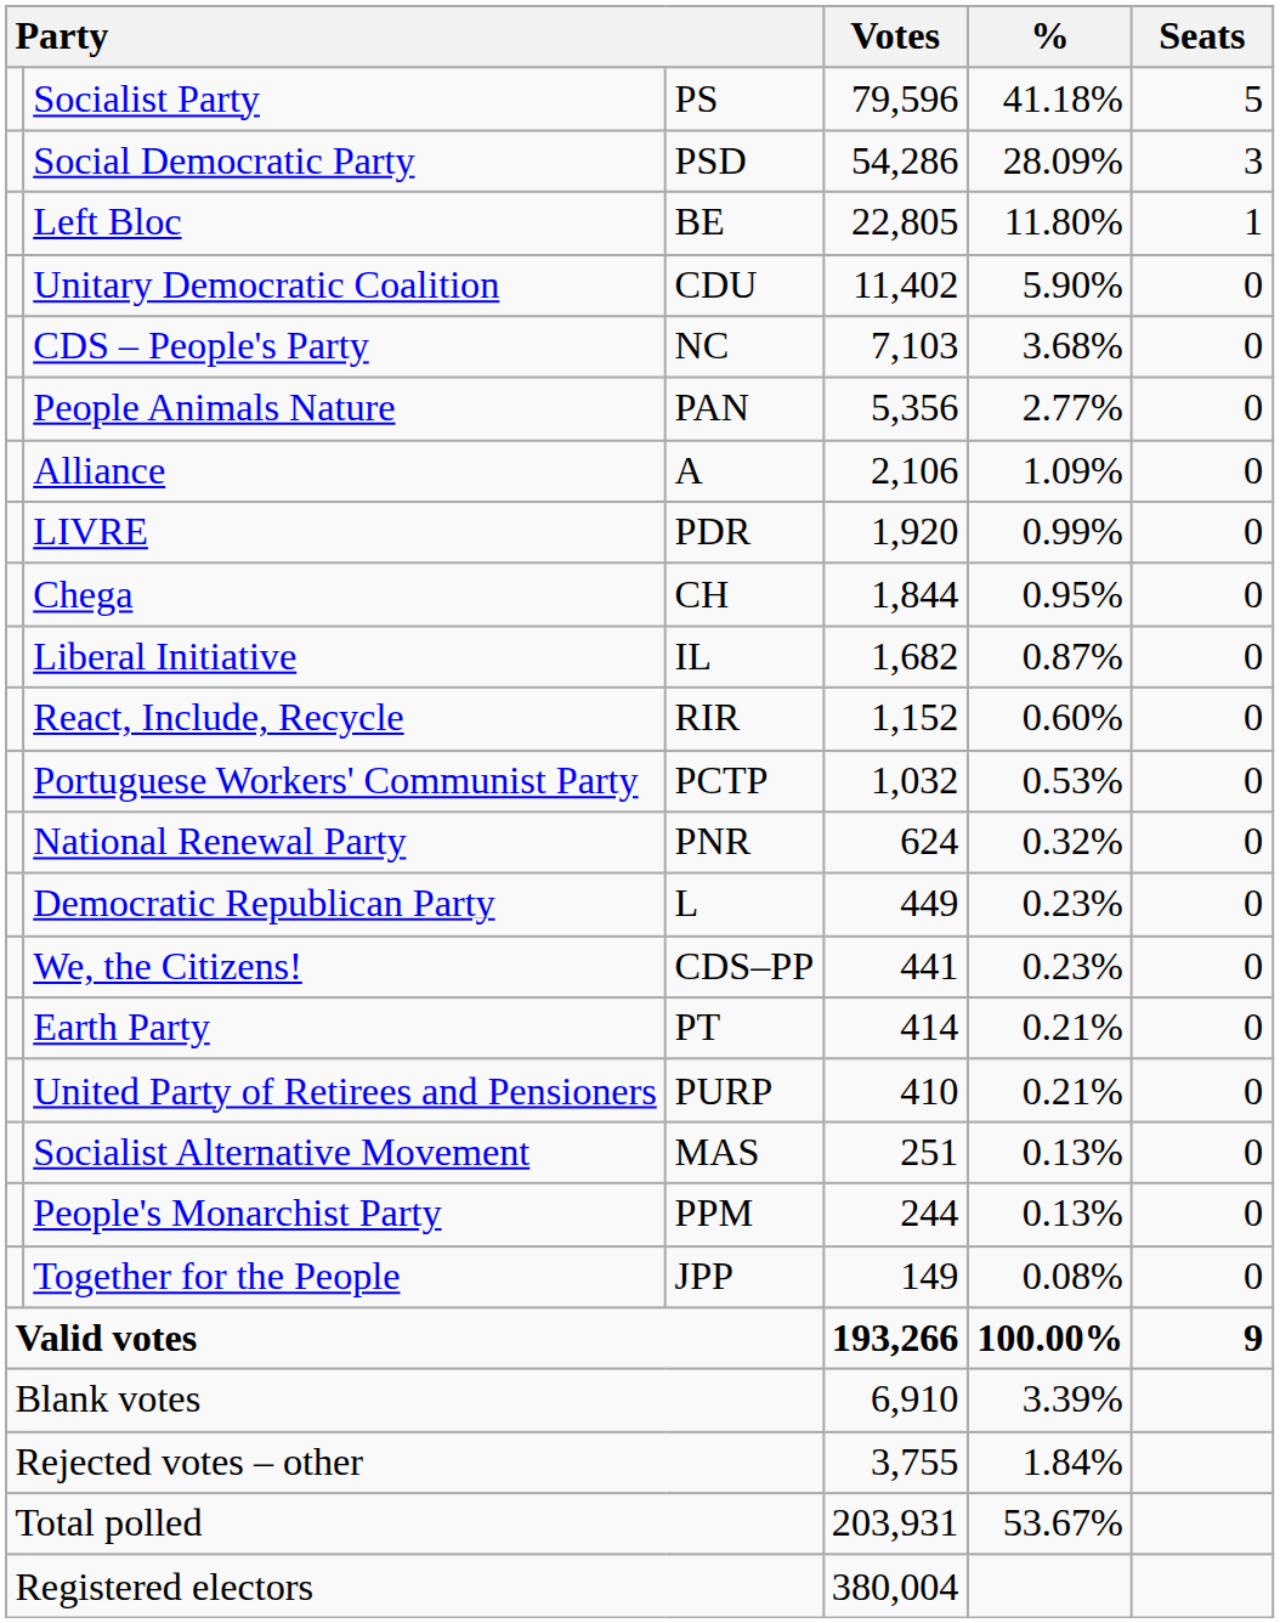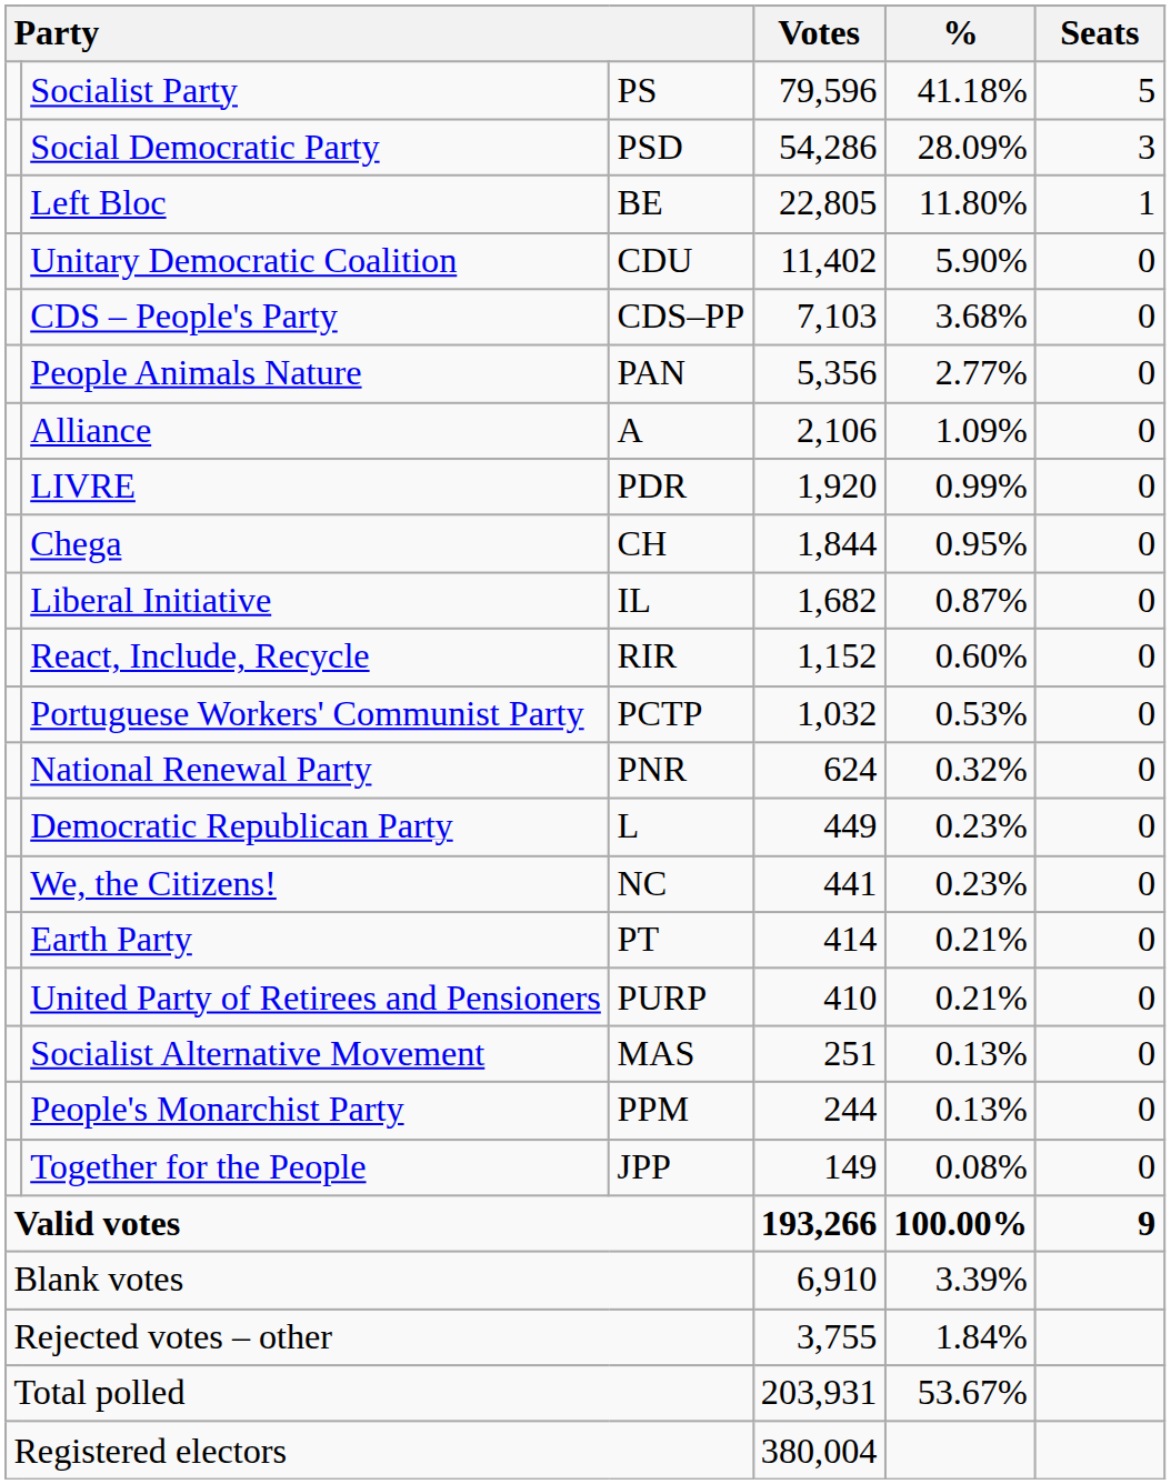 <table class="wikitable" border="1" style="text-align:right;">
 <tr>
 <th style="text-align:left;" colspan=3>Party</th>
 <th align=center width="50">Votes</th>
 <th align=center width="50">%</th>
 <th align=center width="50">Seats</th>
 </tr>
 <tr>
 <td></td>
 <td align=left><a href='#'>Socialist Party</a></td>
 <td align=left>PS</td>
 <td>79,596</td>
 <td>41.18%</td>
 <td>5</td>
 </tr>
 <tr>
 <td></td>
 <td align=left><a href='#'>Social Democratic Party</a></td>
 <td align=left>PSD</td>
 <td>54,286</td>
 <td>28.09%</td>
 <td>3</td>
 </tr>
 <tr>
 <td></td>
 <td align=left><a href='#'>Left Bloc</a></td>
 <td align=left>BE</td>
 <td>22,805</td>
 <td>11.80%</td>
 <td>1</td>
 </tr>
 <tr>
 <td></td>
 <td align=left style="white-space: nowrap;"><a href='#'>Unitary Democratic Coalition</a></td>
 <td align=left>CDU</td>
 <td>11,402</td>
 <td>5.90%</td>
 <td>0</td>
 </tr>
 <tr>
 <td></td>
 <td align=left><a href='#'>CDS – People's Party</a></td>
-<td align=left>NC</td>
+<td align=left style="white-space: nowrap;">CDS–PP</td>
 <td>7,103</td>
 <td>3.68%</td>
 <td>0</td>
 </tr>
 <tr>
 <td></td>
 <td align=left><a href='#'>People Animals Nature</a></td>
 <td align=left>PAN</td>
 <td>5,356</td>
 <td>2.77%</td>
 <td>0</td>
 </tr>
 <tr>
 <td></td>
 <td align=left><a href='#'>Alliance</a></td>
 <td align=left>A</td>
 <td>2,106</td>
 <td>1.09%</td>
 <td>0</td>
 </tr>
 <tr>
 <td></td>
 <td align=left><a href='#'>LIVRE</a></td>
 <td align=left>PDR</td>
 <td>1,920</td>
 <td>0.99%</td>
 <td>0</td>
 </tr>
 <tr>
 <td></td>
 <td align=left><a href='#'>Chega</a></td>
 <td align=left>CH</td>
 <td>1,844</td>
 <td>0.95%</td>
 <td>0</td>
 </tr>
 <tr>
 <td></td>
 <td align=left><a href='#'>Liberal Initiative</a></td>
 <td align=left>IL</td>
 <td>1,682</td>
 <td>0.87%</td>
 <td>0</td>
 </tr>
 <tr>
 <td></td>
 <td align=left><a href='#'>React, Include, Recycle</a></td>
 <td align=left>RIR</td>
 <td>1,152</td>
 <td>0.60%</td>
 <td>0</td>
 </tr>
 <tr>
 <td></td>
 <td align=left><a href='#'>Portuguese Workers' Communist Party</a></td>
 <td align=left>PCTP</td>
 <td>1,032</td>
 <td>0.53%</td>
 <td>0</td>
 </tr>
 <tr>
 <td></td>
 <td align=left><a href='#'>National Renewal Party</a></td>
 <td align=left>PNR</td>
 <td>624</td>
 <td>0.32%</td>
 <td>0</td>
 </tr>
 <tr>
 <td></td>
 <td align=left><a href='#'>Democratic Republican Party</a></td>
 <td align=left>L</td>
 <td>449</td>
 <td>0.23%</td>
 <td>0</td>
 </tr>
 <tr>
 <td></td>
 <td align=left><a href='#'>We, the Citizens!</a></td>
-<td align=left style="white-space: nowrap;">CDS–PP</td>
+<td align=left>NC</td>
 <td>441</td>
 <td>0.23%</td>
 <td>0</td>
 </tr>
 <tr>
 <td></td>
 <td align=left><a href='#'>Earth Party</a></td>
 <td align=left>PT</td>
 <td>414</td>
 <td>0.21%</td>
 <td>0</td>
 </tr>
 <tr>
 <td></td>
 <td align=left><a href='#'>United Party of Retirees and Pensioners</a></td>
 <td align=left>PURP</td>
 <td>410</td>
 <td>0.21%</td>
 <td>0</td>
 </tr>
 <tr>
 <td></td>
 <td align=left><a href='#'>Socialist Alternative Movement</a></td>
 <td align=left>MAS</td>
 <td>251</td>
 <td>0.13%</td>
 <td>0</td>
 </tr>
 <tr>
 <td></td>
 <td align=left><a href='#'>People's Monarchist Party</a></td>
 <td align=left>PPM</td>
 <td>244</td>
 <td>0.13%</td>
 <td>0</td>
 </tr>
 <tr>
 <td></td>
 <td align=left><a href='#'>Together for the People</a></td>
 <td align=left>JPP</td>
 <td>149</td>
 <td>0.08%</td>
 <td>0</td>
 </tr>
 <tr style="font-weight:bold">
 <td align=left colspan=3>Valid votes</td>
 <td>193,266</td>
 <td>100.00%</td>
 <td>9</td>
 </tr>
 <tr>
 <td align=left colspan=3>Blank votes</td>
 <td>6,910</td>
 <td>3.39%</td>
 <td></td>
 </tr>
 <tr>
 <td align=left colspan=3>Rejected votes – other</td>
 <td>3,755</td>
 <td>1.84%</td>
 <td></td>
 </tr>
 <tr>
 <td align=left colspan=3>Total polled</td>
 <td>203,931</td>
 <td>53.67%</td>
 <td></td>
 </tr>
 <tr>
 <td align=left colspan=3>Registered electors</td>
 <td>380,004</td>
 <td></td>
 <td></td>
 </tr>
 </table>
